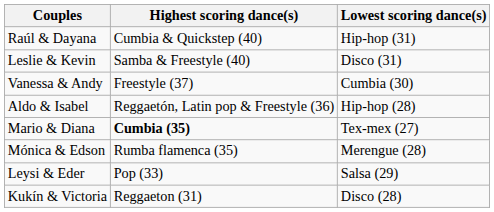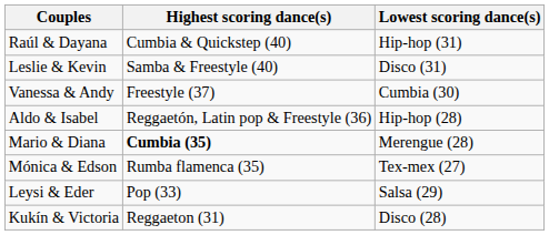 <table class="wikitable">
 <tr>
 <th>Couples</th>
 <th>Highest scoring dance(s)</th>
 <th>Lowest scoring dance(s)</th>
 </tr>
 <tr>
 <td>Raúl & Dayana</td>
 <td>Cumbia & Quickstep (40)</td>
 <td>Hip-hop (31)</td>
 </tr>
 <tr>
 <td>Leslie & Kevin</td>
 <td>Samba & Freestyle (40)</td>
 <td>Disco (31)</td>
 </tr>
 <tr>
 <td>Vanessa & Andy</td>
 <td>Freestyle (37)</td>
 <td>Cumbia (30)</td>
 </tr>
 <tr>
 <td>Aldo & Isabel</td>
 <td>Reggaetón, Latin pop & Freestyle (36)</td>
 <td>Hip-hop (28)</td>
 </tr>
 <tr>
 <td>Mario & Diana</td>
 <td><strong>Cumbia (35)</strong></td>
-<td>Tex-mex (27)</td>
+<td>Merengue (28)</td>
 </tr>
 <tr>
 <td>Mónica & Edson</td>
 <td>Rumba flamenca (35)</td>
-<td>Merengue (28)</td>
+<td>Tex-mex (27)</td>
 </tr>
 <tr>
 <td>Leysi & Eder</td>
 <td>Pop (33)</td>
 <td>Salsa (29)</td>
 </tr>
 <tr>
 <td>Kukín & Victoria</td>
 <td>Reggaeton (31)</td>
 <td>Disco (28)</td>
 </tr>
 </table>
